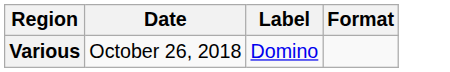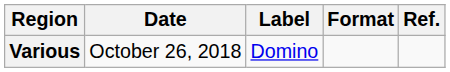 <table class="wikitable plainrowheaders">
 <tr>
 <th scope="col">Region</th>
 <th scope="col">Date</th>
 <th scope="col">Label</th>
 <th scope="col">Format</th>
+<th scope="col">Ref.</th>
 </tr>
 <tr>
 <th scope="row">Various</th>
 <td>October 26, 2018</td>
 <td><a href='#'>Domino</a></td>
 <td></td>
+<td></td>
 </tr>
 </table>
